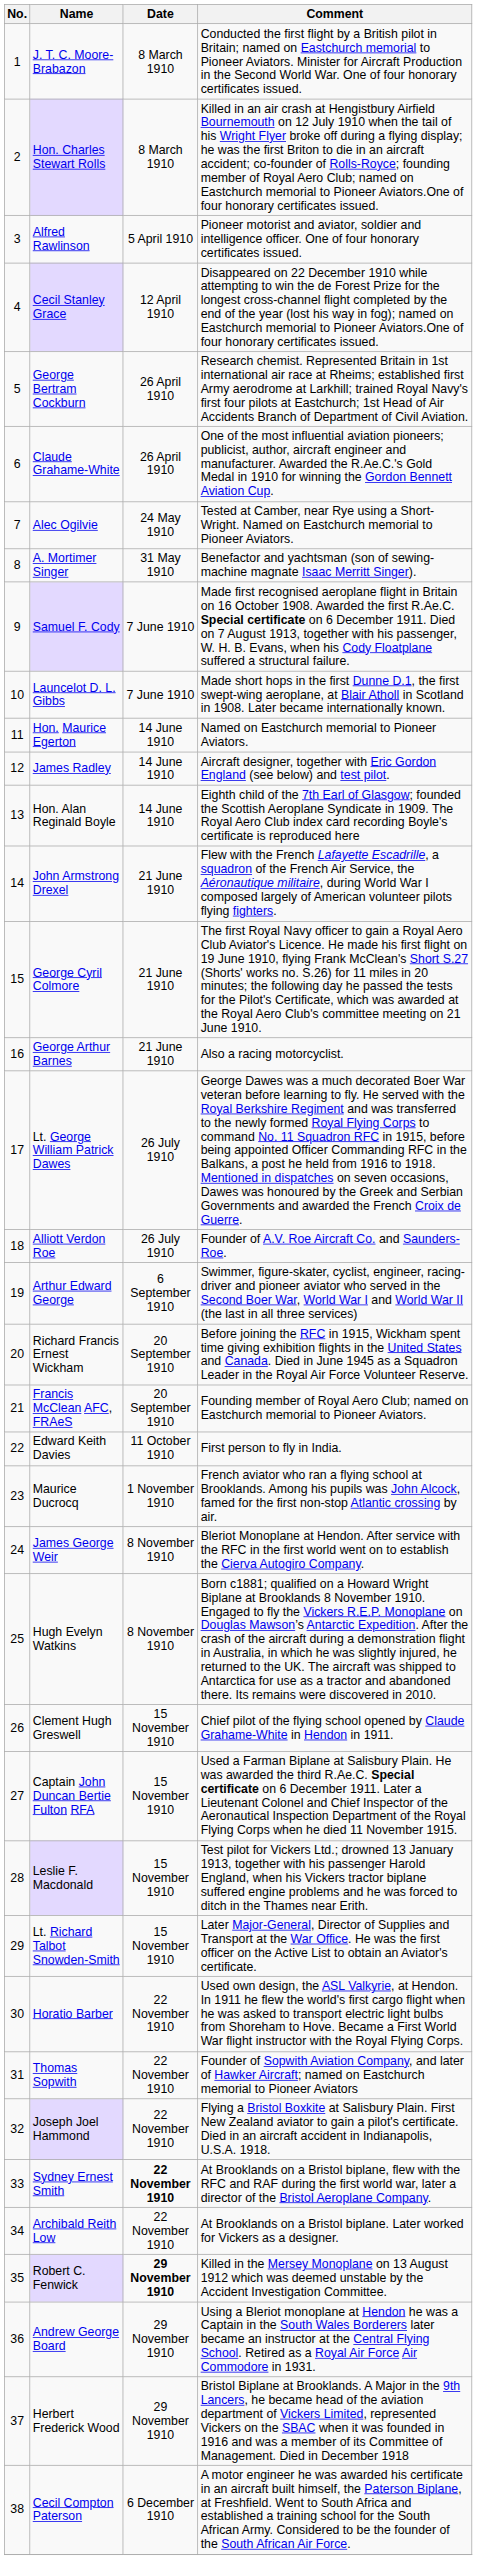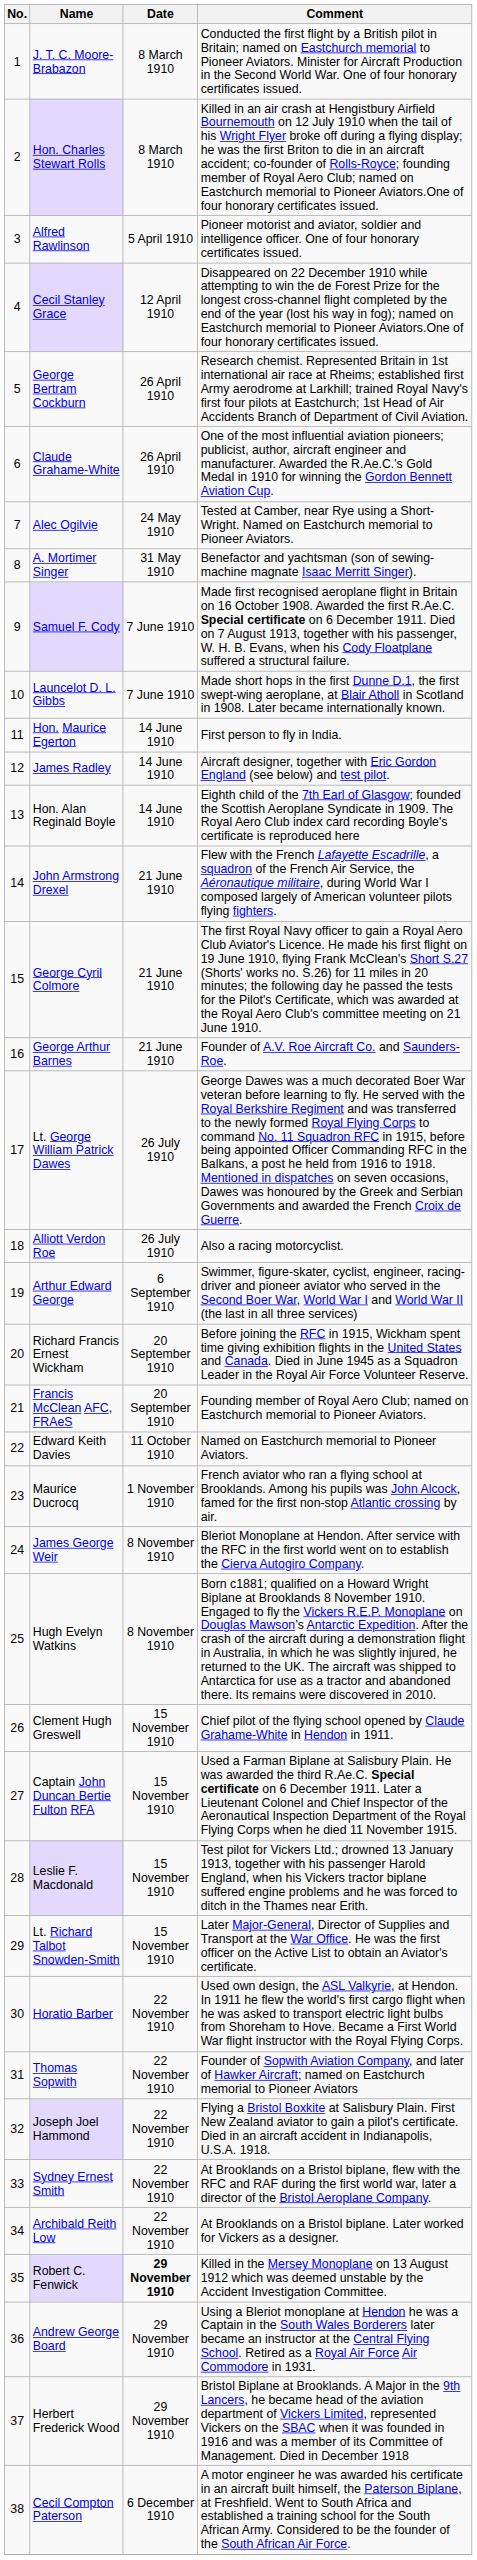 <table class="wikitable">
 <tr>
 <th width="5%">No.</th>
 <th width="20%">Name</th>
 <th width="16%">Date</th>
 <th width="59%">Comment</th>
 </tr>
 <tr>
 <td align="center">1</td>
 <td><a href='#'>J. T. C. Moore-Brabazon</a></td>
 <td align="center">8 March 1910</td>
 <td>Conducted the first flight by a British pilot in Britain; named on <a href='#'>Eastchurch memorial</a> to Pioneer Aviators. Minister for Aircraft Production in the Second World War. One of four honorary certificates issued.</td>
 </tr>
 <tr>
 <td align="center">2</td>
 <td style="background:#e3d9ff;"><a href='#'>Hon. Charles Stewart Rolls</a></td>
 <td align="center">8 March 1910</td>
 <td>Killed in an air crash at Hengistbury Airfield <a href='#'>Bournemouth</a> on 12 July 1910 when the tail of his <a href='#'>Wright Flyer</a> broke off during a flying display; he was the first Briton to die in an aircraft accident; co-founder of <a href='#'>Rolls-Royce</a>; founding member of Royal Aero Club; named on Eastchurch memorial to Pioneer Aviators.One of four honorary certificates issued.</td>
 </tr>
 <tr>
 <td align="center">3</td>
 <td><a href='#'>Alfred Rawlinson</a></td>
 <td align="center">5 April 1910</td>
 <td>Pioneer motorist and aviator, soldier and intelligence officer. One of four honorary certificates issued.</td>
 </tr>
 <tr>
 <td align="center">4</td>
 <td style="background:#e3d9ff;"><a href='#'>Cecil Stanley Grace</a></td>
 <td align="center">12 April 1910</td>
 <td>Disappeared on 22 December 1910 while attempting to win the de Forest Prize for the longest cross-channel flight completed by the end of the year (lost his way in fog); named on Eastchurch memorial to Pioneer Aviators.One of four honorary certificates issued.</td>
 </tr>
 <tr>
 <td align="center">5</td>
 <td><a href='#'>George Bertram Cockburn</a></td>
 <td align="center">26 April 1910</td>
 <td>Research chemist. Represented Britain in 1st international air race at Rheims; established first Army aerodrome at Larkhill; trained Royal Navy's first four pilots at Eastchurch; 1st Head of Air Accidents Branch of Department of Civil Aviation.</td>
 </tr>
 <tr>
 <td align="center">6</td>
 <td><a href='#'>Claude Grahame-White</a></td>
 <td align="center">26 April 1910</td>
 <td>One of the most influential aviation pioneers; publicist, author, aircraft engineer and manufacturer. Awarded the R.Ae.C.'s Gold Medal in 1910 for winning the <a href='#'>Gordon Bennett Aviation Cup</a>.</td>
 </tr>
 <tr>
 <td align="center">7</td>
 <td><a href='#'>Alec Ogilvie</a></td>
 <td align="center">24 May 1910</td>
 <td>Tested at Camber, near Rye using a Short-Wright. Named on Eastchurch memorial to Pioneer Aviators.</td>
 </tr>
 <tr>
 <td align="center">8</td>
 <td><a href='#'>A. Mortimer Singer</a></td>
 <td align="center">31 May 1910</td>
 <td>Benefactor and yachtsman (son of sewing-machine magnate <a href='#'>Isaac Merritt Singer</a>).</td>
 </tr>
 <tr>
 <td align="center">9</td>
 <td style="background:#e3d9ff;"><a href='#'>Samuel F. Cody</a></td>
 <td align="center">7 June 1910</td>
 <td>Made first recognised aeroplane flight in Britain on 16 October 1908. Awarded the first R.Ae.C. <strong>Special certificate</strong> on 6 December 1911. Died on 7 August 1913, together with his passenger, W. H. B. Evans, when his <a href='#'>Cody Floatplane</a> suffered a structural failure.</td>
 </tr>
 <tr>
 <td align="center">10</td>
 <td><a href='#'>Launcelot D. L. Gibbs</a></td>
 <td align="center">7 June 1910</td>
 <td>Made short hops in the first <a href='#'>Dunne D.1</a>, the first swept-wing aeroplane, at <a href='#'>Blair Atholl</a> in Scotland in 1908. Later became internationally known.</td>
 </tr>
 <tr>
 <td align="center">11</td>
 <td><a href='#'>Hon.</a> <a href='#'>Maurice Egerton</a></td>
 <td align="center">14 June 1910</td>
-<td>Named on Eastchurch memorial to Pioneer Aviators.</td>
+<td>First person to fly in India.</td>
 </tr>
 <tr>
 <td align="center">12</td>
 <td><a href='#'>James Radley</a></td>
 <td align="center">14 June 1910</td>
 <td>Aircraft designer, together with <a href='#'>Eric Gordon England</a> (see below) and <a href='#'>test pilot</a>.</td>
 </tr>
 <tr>
 <td align="center">13</td>
 <td>Hon. Alan Reginald Boyle</td>
 <td align="center">14 June 1910</td>
 <td>Eighth child of the <a href='#'>7th Earl of Glasgow</a>; founded the Scottish Aeroplane Syndicate in 1909. The Royal Aero Club index card recording Boyle's certificate is reproduced here </td>
 </tr>
 <tr>
 <td align="center">14</td>
 <td><a href='#'>John Armstrong Drexel</a></td>
 <td align="center">21 June 1910</td>
 <td>Flew with the French <em><a href='#'>Lafayette Escadrille</a></em>, a <a href='#'>squadron</a> of the French Air Service, the <a href='#'><em>Aéronautique militaire</em></a>, during World War I composed largely of American volunteer pilots flying <a href='#'>fighters</a>.</td>
 </tr>
 <tr>
 <td align="center">15</td>
 <td><a href='#'>George Cyril Colmore</a></td>
 <td align="center">21 June 1910</td>
 <td>The first Royal Navy officer to gain a Royal Aero Club Aviator's Licence. He made his first flight on 19 June 1910, flying Frank McClean's <a href='#'>Short S.27</a> (Shorts' works no. S.26) for 11 miles in 20 minutes; the following day he passed the tests for the Pilot's Certificate, which was awarded at the Royal Aero Club's committee meeting on 21 June 1910.</td>
 </tr>
 <tr>
 <td align="center">16</td>
 <td><a href='#'>George Arthur Barnes</a></td>
 <td align="center">21 June 1910</td>
-<td>Also a racing motorcyclist.</td>
+<td>Founder of <a href='#'>A.V. Roe Aircraft Co.</a> and <a href='#'>Saunders-Roe</a>.</td>
 </tr>
 <tr>
 <td align="center">17</td>
 <td>Lt. <a href='#'>George William Patrick Dawes</a></td>
 <td align="center">26 July 1910</td>
 <td>George Dawes was a much decorated Boer War veteran before learning to fly. He served with the <a href='#'>Royal Berkshire Regiment</a> and was transferred to the newly formed <a href='#'>Royal Flying Corps</a> to command <a href='#'>No. 11 Squadron RFC</a> in 1915, before being appointed Officer Commanding RFC in the Balkans, a post he held from 1916 to 1918. <a href='#'>Mentioned in dispatches</a> on seven occasions, Dawes was honoured by the Greek and Serbian Governments and awarded the French <a href='#'>Croix de Guerre</a>.</td>
 </tr>
 <tr>
 <td align="center">18</td>
 <td><a href='#'>Alliott Verdon Roe</a></td>
 <td align="center">26 July 1910</td>
-<td>Founder of <a href='#'>A.V. Roe Aircraft Co.</a> and <a href='#'>Saunders-Roe</a>.</td>
+<td>Also a racing motorcyclist.</td>
 </tr>
 <tr>
 <td align="center">19</td>
 <td><a href='#'>Arthur Edward George</a></td>
 <td align="center">6 September 1910</td>
 <td>Swimmer, figure-skater, cyclist, engineer, racing-driver and pioneer aviator who served in the <a href='#'>Second Boer War</a>, <a href='#'>World War I</a> and <a href='#'>World War II</a> (the last in all three services)</td>
 </tr>
 <tr>
 <td align="center">20</td>
 <td>Richard Francis Ernest Wickham</td>
 <td align="center">20 September 1910</td>
 <td>Before joining the <a href='#'>RFC</a> in 1915, Wickham spent time giving exhibition flights in the <a href='#'>United States</a> and <a href='#'>Canada</a>. Died in June 1945 as a Squadron Leader in the Royal Air Force Volunteer Reserve.</td>
 </tr>
 <tr>
 <td align="center">21</td>
 <td><a href='#'>Francis McClean</a> <a href='#'>AFC</a>, <a href='#'>FRAeS</a></td>
 <td align="center">20 September 1910</td>
 <td>Founding member of Royal Aero Club; named on Eastchurch memorial to Pioneer Aviators.</td>
 </tr>
 <tr>
 <td align="center">22</td>
 <td>Edward Keith Davies</td>
 <td align="center">11 October 1910</td>
-<td>First person to fly in India.</td>
+<td>Named on Eastchurch memorial to Pioneer Aviators.</td>
 </tr>
 <tr>
 <td align="center">23</td>
 <td>Maurice Ducrocq</td>
 <td align="center">1 November 1910</td>
 <td>French aviator who ran a flying school at Brooklands. Among his pupils was <a href='#'>John Alcock</a>, famed for the first non-stop <a href='#'>Atlantic crossing</a> by air.</td>
 </tr>
 <tr>
 <td align="center">24</td>
 <td><a href='#'>James George Weir</a></td>
 <td align="center">8 November 1910</td>
 <td>Bleriot Monoplane at Hendon. After service with the RFC in the first world went on to establish the <a href='#'>Cierva Autogiro Company</a>.</td>
 </tr>
 <tr>
 <td align="center">25</td>
 <td>Hugh Evelyn Watkins</td>
 <td align="center">8 November 1910</td>
 <td>Born c1881; qualified on a Howard Wright Biplane at Brooklands 8 November 1910. Engaged to fly the <a href='#'>Vickers R.E.P. Monoplane</a> on <a href='#'>Douglas Mawson</a>’s <a href='#'>Antarctic Expedition</a>. After the crash of the aircraft during a demonstration flight in Australia, in which he was slightly injured, he returned to the UK. The aircraft was shipped to Antarctica for use as a tractor and abandoned there. Its remains were discovered in 2010.</td>
 </tr>
 <tr>
 <td align="center">26</td>
 <td>Clement Hugh Greswell</td>
 <td align="center">15 November 1910</td>
 <td>Chief pilot of the flying school opened by <a href='#'>Claude Grahame-White</a> in <a href='#'>Hendon</a> in 1911.</td>
 </tr>
 <tr>
 <td align="center">27</td>
 <td>Captain <a href='#'>John Duncan Bertie Fulton</a> <a href='#'>RFA</a> </td>
 <td align="center">15 November 1910</td>
 <td>Used a Farman Biplane at Salisbury Plain. He was awarded the third R.Ae.C. <strong>Special certificate</strong> on 6 December 1911. Later a Lieutenant Colonel and Chief Inspector of the Aeronautical Inspection Department of the Royal Flying Corps when he died 11 November 1915.</td>
 </tr>
 <tr>
 <td align="center">28</td>
 <td style="background:#e3d9ff;">Leslie F. Macdonald</td>
 <td align="center">15 November 1910</td>
 <td>Test pilot for Vickers Ltd.; drowned 13 January 1913, together with his passenger Harold England, when his Vickers tractor biplane suffered engine problems and he was forced to ditch in the Thames near Erith.</td>
 </tr>
 <tr>
 <td align="center">29</td>
 <td>Lt. <a href='#'>Richard Talbot Snowden-Smith</a></td>
 <td align="center">15 November 1910</td>
 <td>Later <a href='#'>Major-General</a>, Director of Supplies and Transport at the <a href='#'>War Office</a>. He was the first officer on the Active List to obtain an Aviator's certificate.</td>
 </tr>
 <tr>
 <td align="center">30</td>
 <td><a href='#'>Horatio Barber</a> </td>
 <td align="center">22 November 1910</td>
 <td>Used own design, the <a href='#'>ASL Valkyrie</a>, at Hendon. In 1911 he flew the world's first cargo flight when he was asked to transport electric light bulbs from Shoreham to Hove. Became a First World War flight instructor with the Royal Flying Corps.</td>
 </tr>
 <tr>
 <td align="center">31</td>
 <td><a href='#'>Thomas Sopwith</a></td>
 <td align="center">22 November 1910</td>
 <td>Founder of <a href='#'>Sopwith Aviation Company</a>, and later of <a href='#'>Hawker Aircraft</a>; named on Eastchurch memorial to Pioneer Aviators</td>
 </tr>
 <tr>
 <td align="center">32</td>
 <td style="background:#e3d9ff;">Joseph Joel Hammond</td>
 <td align="center">22 November 1910</td>
 <td>Flying a <a href='#'>Bristol Boxkite</a> at Salisbury Plain. First New Zealand aviator to gain a pilot's certificate. Died in an aircraft accident in Indianapolis, U.S.A. 1918.</td>
 </tr>
 <tr>
 <td align="center">33</td>
 <td><a href='#'>Sydney Ernest Smith</a></td>
-<td align="center"><strong>22 November 1910</strong></td>
+<td align="center">22 November 1910</td>
 <td>At Brooklands on a Bristol biplane, flew with the RFC and RAF during the first world war, later a director of the <a href='#'>Bristol Aeroplane Company</a>.</td>
 </tr>
 <tr>
 <td align="center">34</td>
 <td><a href='#'>Archibald Reith Low</a></td>
 <td align="center">22 November 1910</td>
 <td>At Brooklands on a Bristol biplane. Later worked for Vickers as a designer.</td>
 </tr>
 <tr>
 <td align="center">35</td>
 <td style="background:#e3d9ff;">Robert C. Fenwick</td>
 <td align="center"><strong>29 November 1910</strong></td>
 <td>Killed in the <a href='#'>Mersey Monoplane</a> on 13 August 1912 which was deemed unstable by the Accident Investigation Committee.</td>
 </tr>
 <tr>
 <td align="center">36</td>
 <td><a href='#'>Andrew George Board</a></td>
 <td align="center">29 November 1910</td>
 <td>Using a Bleriot monoplane at <a href='#'>Hendon</a> he was a Captain in the <a href='#'>South Wales Borderers</a> later became an instructor at the <a href='#'>Central Flying School</a>. Retired as a <a href='#'>Royal Air Force</a> <a href='#'>Air Commodore</a> in 1931.</td>
 </tr>
 <tr>
 <td align="center">37</td>
 <td>Herbert Frederick Wood</td>
 <td align="center">29 November 1910</td>
 <td>Bristol Biplane at Brooklands. A Major in the <a href='#'>9th Lancers</a>, he became head of the aviation department of <a href='#'>Vickers Limited</a>, represented Vickers on the <a href='#'>SBAC</a> when it was founded in 1916 and was a member of its Committee of Management. Died in December 1918</td>
 </tr>
 <tr>
 <td align="center">38</td>
 <td><a href='#'>Cecil Compton Paterson</a></td>
 <td align="center">6 December 1910</td>
 <td>A motor engineer he was awarded his certificate in an aircraft built himself, the <a href='#'>Paterson Biplane</a>, at Freshfield. Went to South Africa and established a training school for the South African Army. Considered to be the founder of the <a href='#'>South African Air Force</a>.</td>
 </tr>
 <tr>
 </tr>
 </table>
